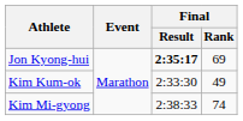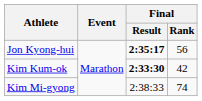 <table class="wikitable" style="font-size:90%">
 <tr>
 <th rowspan="2">Athlete</th>
 <th rowspan="2">Event</th>
 <th colspan="2">Final</th>
 </tr>
 <tr style="font-size:95%">
 <th>Result</th>
 <th>Rank</th>
 </tr>
 <tr align=center>
 <td align=left><a href='#'>Jon Kyong-hui</a></td>
 <td align=left rowspan=3><a href='#'>Marathon</a></td>
 <td><strong>2:35:17</strong></td>
-<td>69</td>
+<td>56</td>
 </tr>
 <tr align=center>
 <td align=left><a href='#'>Kim Kum-ok</a></td>
-<td>2:33:30</td>
-<td>49</td>
+<td><strong>2:33:30</strong></td>
+<td>42</td>
 </tr>
 <tr align=center>
 <td align=left><a href='#'>Kim Mi-gyong</a></td>
 <td>2:38:33</td>
 <td>74</td>
 </tr>
 </table>
